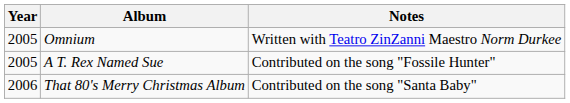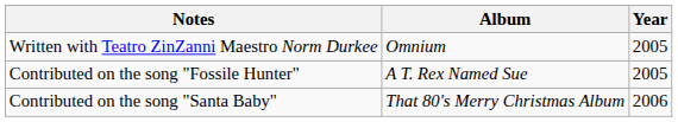 <table class="wikitable">
 <tr>
+<th>Notes</th>
+<th>Album</th>
 <th>Year</th>
-<th>Album</th>
-<th>Notes</th>
 </tr>
 <tr>
+<td>Written with <a href='#'>Teatro ZinZanni</a> Maestro <em>Norm Durkee</em></td>
+<td><em>Omnium</em></td>
 <td>2005</td>
-<td><em>Omnium</em></td>
-<td>Written with <a href='#'>Teatro ZinZanni</a> Maestro <em>Norm Durkee</em></td>
 </tr>
 <tr>
+<td>Contributed on the song "Fossile Hunter"</td>
+<td><em>A T. Rex Named Sue</em></td>
 <td>2005</td>
-<td><em>A T. Rex Named Sue</em></td>
-<td>Contributed on the song "Fossile Hunter"</td>
 </tr>
 <tr>
+<td>Contributed on the song "Santa Baby"</td>
+<td><em>That 80's Merry Christmas Album</em></td>
 <td>2006</td>
-<td><em>That 80's Merry Christmas Album</em></td>
-<td>Contributed on the song "Santa Baby"</td>
 </tr>
 </table>
